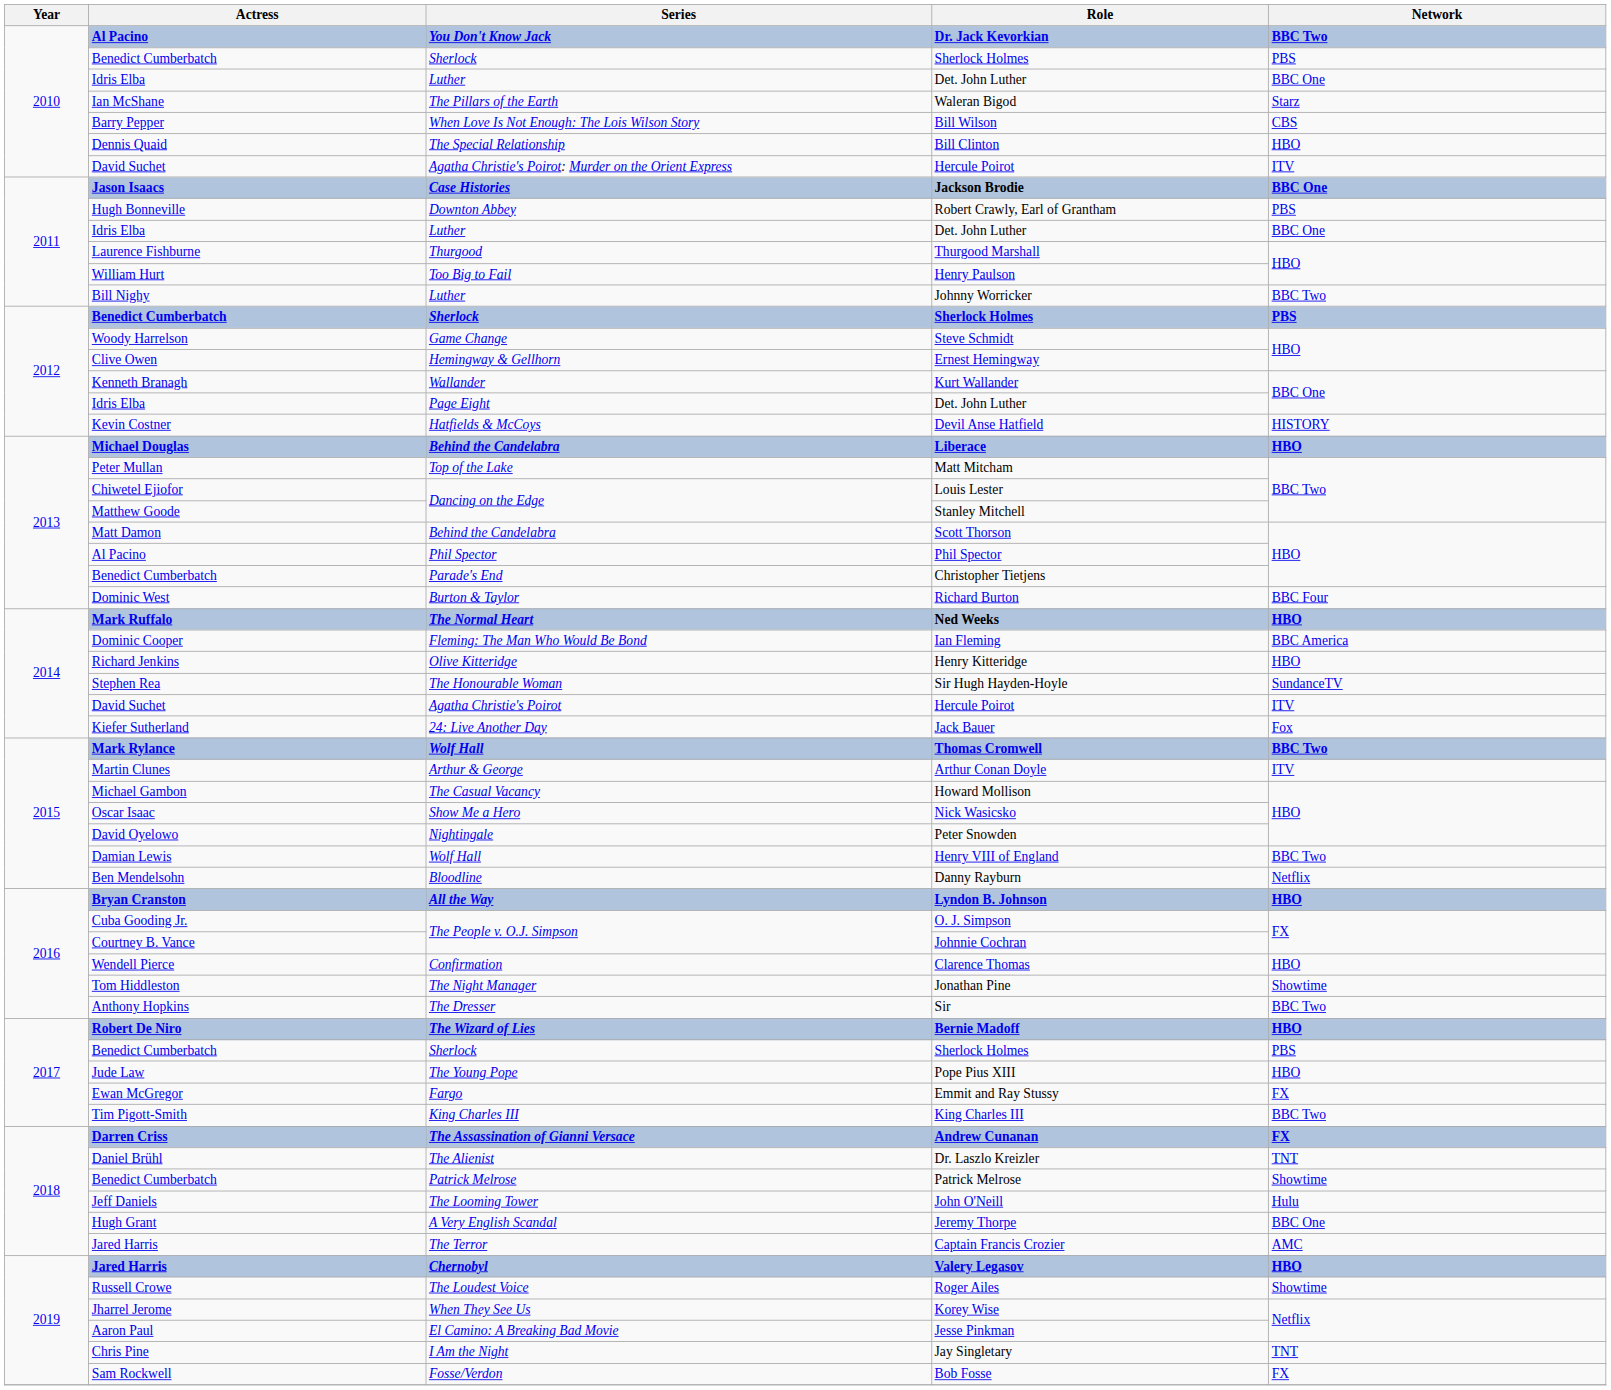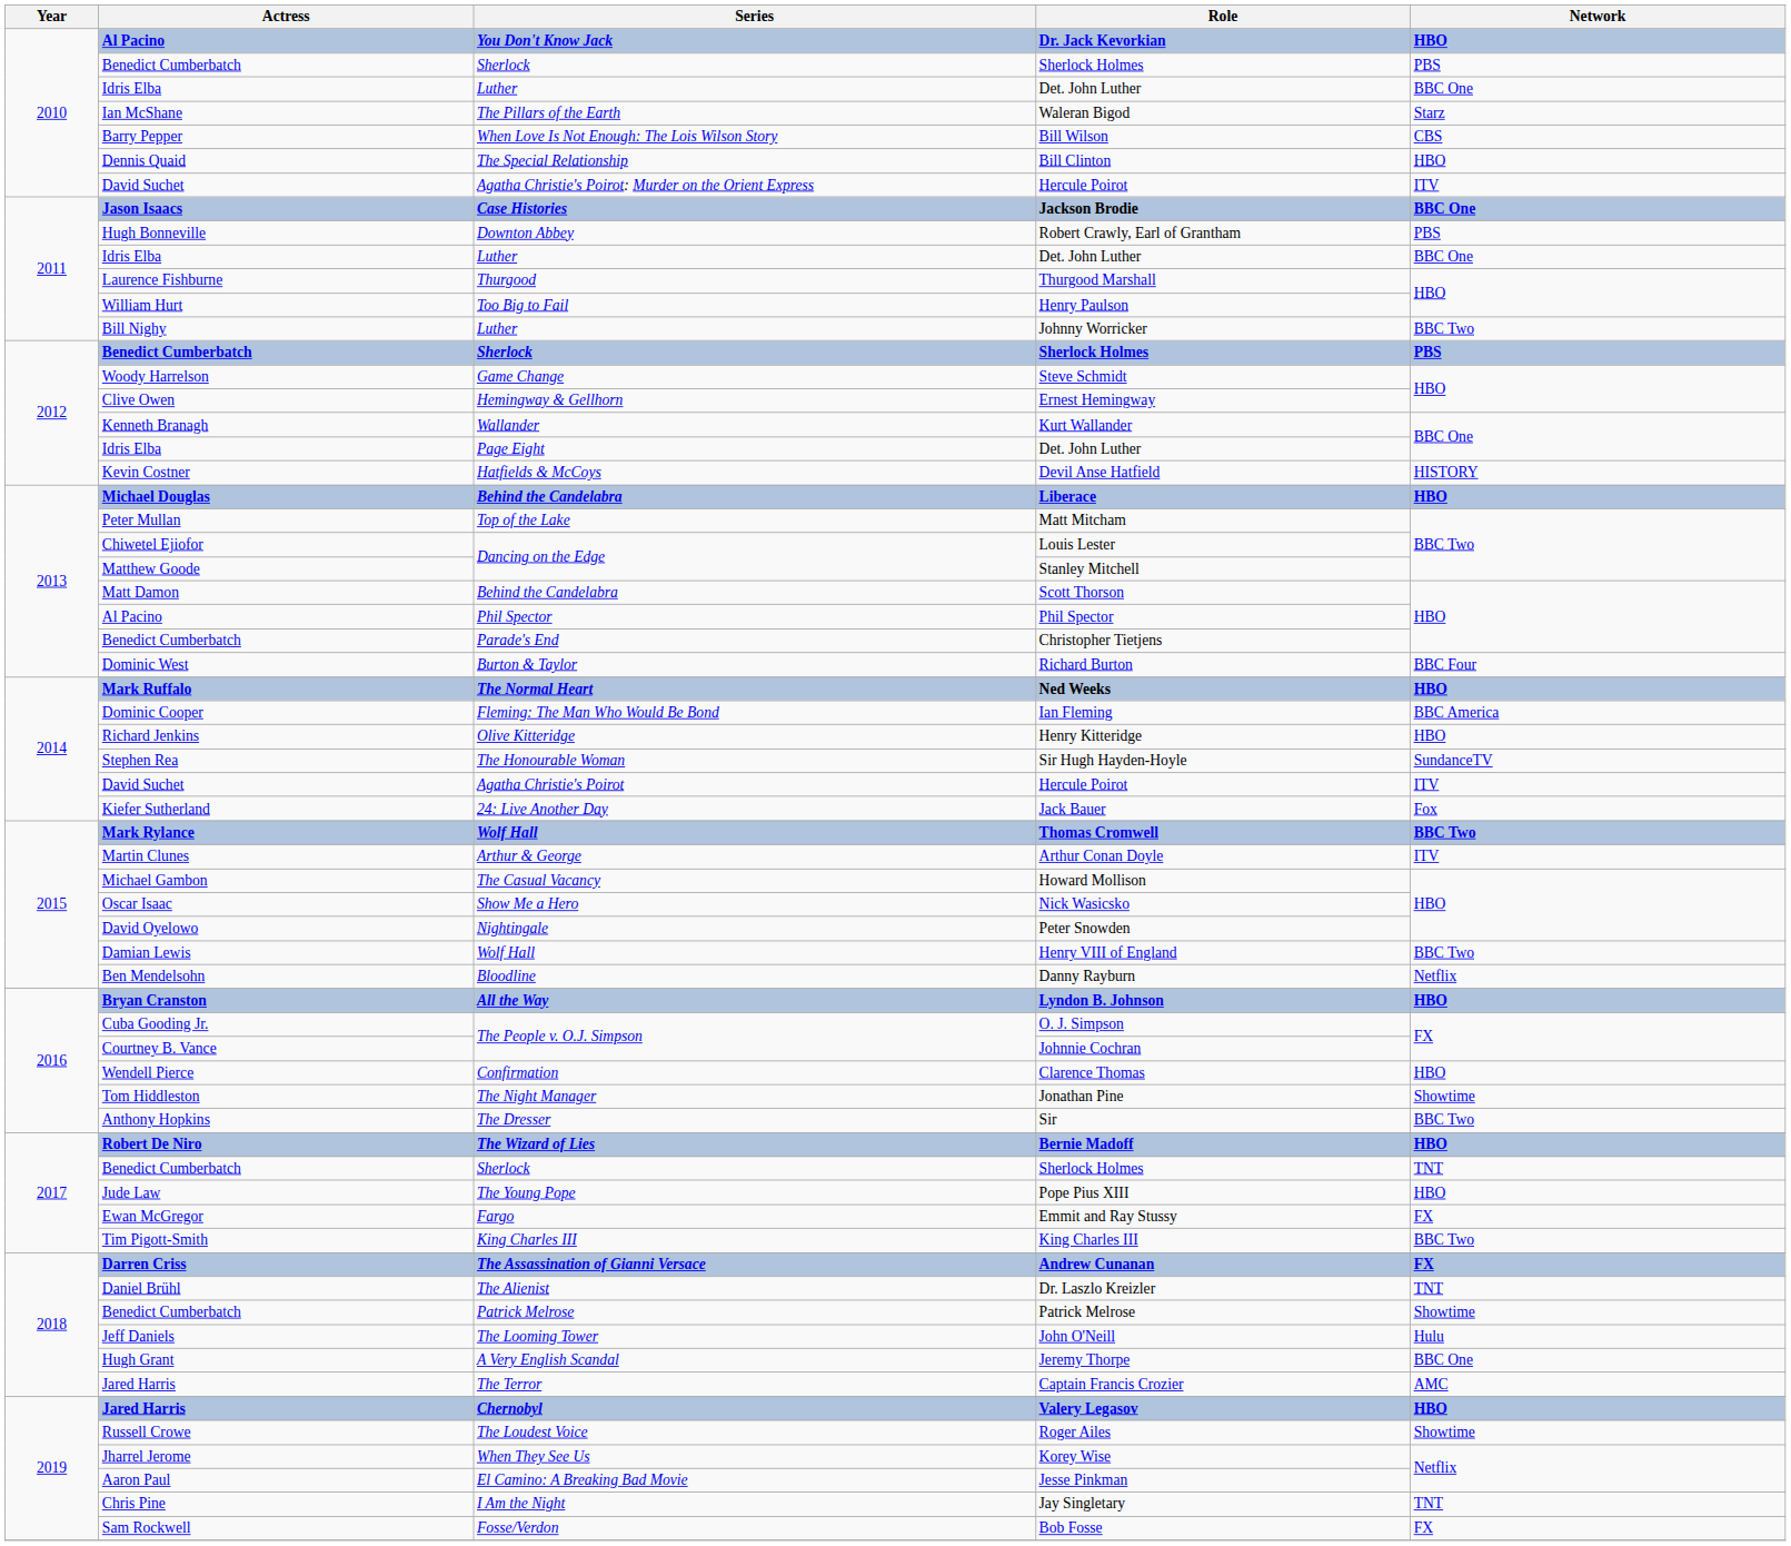 <table class="wikitable" width="95%" cellpadding="5">
 <tr>
 <th width="5%">Year</th>
 <th width="20%">Actress</th>
 <th width="30%">Series</th>
 <th width="20%">Role</th>
 <th width="20%">Network</th>
 </tr>
 <tr>
 <td rowspan="7" style="text-align:center;"><a href='#'>2010</a></td>
 <td style="background:#B0C4DE;"><strong><a href='#'>Al Pacino</a></strong></td>
 <td style="background:#B0C4DE;"><strong><em><a href='#'>You Don't Know Jack</a></em></strong></td>
 <td style="background:#B0C4DE;"><strong><a href='#'>Dr. Jack Kevorkian</a></strong></td>
-<td style="background:#B0C4DE;"><strong><a href='#'>BBC Two</a></strong></td>
+<td style="background:#B0C4DE;"><strong><a href='#'>HBO</a></strong></td>
 </tr>
 <tr>
 <td><a href='#'>Benedict Cumberbatch</a></td>
 <td><em><a href='#'>Sherlock</a></em></td>
 <td><a href='#'>Sherlock Holmes</a></td>
 <td><a href='#'>PBS</a></td>
 </tr>
 <tr>
 <td><a href='#'>Idris Elba</a></td>
 <td><em><a href='#'>Luther</a></em></td>
 <td>Det. John Luther</td>
 <td><a href='#'>BBC One</a></td>
 </tr>
 <tr>
 <td><a href='#'>Ian McShane</a></td>
 <td><em><a href='#'>The Pillars of the Earth</a></em></td>
 <td>Waleran Bigod</td>
 <td><a href='#'>Starz</a></td>
 </tr>
 <tr>
 <td><a href='#'>Barry Pepper</a></td>
 <td><em><a href='#'>When Love Is Not Enough: The Lois Wilson Story</a></em></td>
 <td><a href='#'>Bill Wilson</a></td>
 <td><a href='#'>CBS</a></td>
 </tr>
 <tr>
 <td><a href='#'>Dennis Quaid</a></td>
 <td><em><a href='#'>The Special Relationship</a></em></td>
 <td><a href='#'>Bill Clinton</a></td>
 <td><a href='#'>HBO</a></td>
 </tr>
 <tr>
 <td><a href='#'>David Suchet</a></td>
 <td><em><a href='#'>Agatha Christie's Poirot</a>: <a href='#'>Murder on the Orient Express</a></em></td>
 <td><a href='#'>Hercule Poirot</a></td>
 <td><a href='#'>ITV</a></td>
 </tr>
 <tr>
 <td rowspan="6" style="text-align:center;"><a href='#'>2011</a></td>
 <td style="background:#B0C4DE;"><strong><a href='#'>Jason Isaacs</a></strong></td>
 <td style="background:#B0C4DE;"><strong><em><a href='#'>Case Histories</a></em></strong></td>
 <td style="background:#B0C4DE;"><strong>Jackson Brodie</strong></td>
 <td style="background:#B0C4DE;"><strong><a href='#'>BBC One</a></strong></td>
 </tr>
 <tr>
 <td><a href='#'>Hugh Bonneville</a></td>
 <td><em><a href='#'>Downton Abbey</a></em></td>
 <td>Robert Crawly, Earl of Grantham</td>
 <td><a href='#'>PBS</a></td>
 </tr>
 <tr>
 <td><a href='#'>Idris Elba</a></td>
 <td><em><a href='#'>Luther</a></em></td>
 <td>Det. John Luther</td>
 <td><a href='#'>BBC One</a></td>
 </tr>
 <tr>
 <td><a href='#'>Laurence Fishburne</a></td>
 <td><em><a href='#'>Thurgood</a></em></td>
 <td><a href='#'>Thurgood Marshall</a></td>
 <td rowspan="2"><a href='#'>HBO</a></td>
 </tr>
 <tr>
 <td><a href='#'>William Hurt</a></td>
 <td><em><a href='#'>Too Big to Fail</a></em></td>
 <td><a href='#'>Henry Paulson</a></td>
 </tr>
 <tr>
 <td><a href='#'>Bill Nighy</a></td>
 <td><em><a href='#'>Luther</a></em></td>
 <td>Johnny Worricker</td>
 <td><a href='#'>BBC Two</a></td>
 </tr>
 <tr>
 <td rowspan="6" style="text-align:center;"><a href='#'>2012</a></td>
 <td style="background:#B0C4DE;"><strong><a href='#'>Benedict Cumberbatch</a></strong></td>
 <td style="background:#B0C4DE;"><strong><em><a href='#'>Sherlock</a></em></strong></td>
 <td style="background:#B0C4DE;"><strong><a href='#'>Sherlock Holmes</a></strong></td>
 <td style="background:#B0C4DE;"><strong><a href='#'>PBS</a></strong></td>
 </tr>
 <tr>
 <td><a href='#'>Woody Harrelson</a></td>
 <td><em><a href='#'>Game Change</a></em></td>
 <td><a href='#'>Steve Schmidt</a></td>
 <td rowspan="2"><a href='#'>HBO</a></td>
 </tr>
 <tr>
 <td><a href='#'>Clive Owen</a></td>
 <td><em><a href='#'>Hemingway & Gellhorn</a></em></td>
 <td><a href='#'>Ernest Hemingway</a></td>
 </tr>
 <tr>
 <td><a href='#'>Kenneth Branagh</a></td>
 <td><em><a href='#'>Wallander</a></em></td>
 <td><a href='#'>Kurt Wallander</a></td>
 <td rowspan="2"><a href='#'>BBC One</a></td>
 </tr>
 <tr>
 <td><a href='#'>Idris Elba</a></td>
 <td><em><a href='#'>Page Eight</a></em></td>
 <td>Det. John Luther</td>
 </tr>
 <tr>
 <td><a href='#'>Kevin Costner</a></td>
 <td><em><a href='#'>Hatfields & McCoys</a></em></td>
 <td><a href='#'>Devil Anse Hatfield</a></td>
 <td><a href='#'>HISTORY</a></td>
 </tr>
 <tr>
 <td rowspan="8" style="text-align:center;"><a href='#'>2013</a></td>
 <td style="background:#B0C4DE;"><strong><a href='#'>Michael Douglas</a></strong></td>
 <td style="background:#B0C4DE;"><strong><em><a href='#'>Behind the Candelabra</a></em></strong></td>
 <td style="background:#B0C4DE;"><strong><a href='#'>Liberace</a></strong></td>
 <td style="background:#B0C4DE;"><strong><a href='#'>HBO</a></strong></td>
 </tr>
 <tr>
 <td><a href='#'>Peter Mullan</a></td>
 <td><em><a href='#'>Top of the Lake</a></em></td>
 <td>Matt Mitcham</td>
 <td rowspan="3"><a href='#'>BBC Two</a></td>
 </tr>
 <tr>
 <td><a href='#'>Chiwetel Ejiofor</a></td>
 <td rowspan=2><em><a href='#'>Dancing on the Edge</a></em></td>
 <td>Louis Lester</td>
 </tr>
 <tr>
 <td><a href='#'>Matthew Goode</a></td>
 <td>Stanley Mitchell</td>
 </tr>
 <tr>
 <td><a href='#'>Matt Damon</a></td>
 <td><em><a href='#'>Behind the Candelabra</a></em></td>
 <td><a href='#'>Scott Thorson</a></td>
 <td rowspan="3"><a href='#'>HBO</a></td>
 </tr>
 <tr>
 <td><a href='#'>Al Pacino</a></td>
 <td><em><a href='#'>Phil Spector</a></em></td>
 <td><a href='#'>Phil Spector</a></td>
 </tr>
 <tr>
 <td><a href='#'>Benedict Cumberbatch</a></td>
 <td><em><a href='#'>Parade's End</a></em></td>
 <td>Christopher Tietjens</td>
 </tr>
 <tr>
 <td><a href='#'>Dominic West</a></td>
 <td><em><a href='#'>Burton & Taylor</a></em></td>
 <td><a href='#'>Richard Burton</a></td>
 <td><a href='#'>BBC Four</a></td>
 </tr>
 <tr>
 <td rowspan="6" style="text-align:center;"><a href='#'>2014</a></td>
 <td style="background:#B0C4DE;"><strong><a href='#'>Mark Ruffalo</a></strong></td>
 <td style="background:#B0C4DE;"><strong><em><a href='#'>The Normal Heart</a></em></strong></td>
 <td style="background:#B0C4DE;"><strong>Ned Weeks</strong></td>
 <td style="background:#B0C4DE;"><strong><a href='#'>HBO</a></strong></td>
 </tr>
 <tr>
 <td><a href='#'>Dominic Cooper</a></td>
 <td><em><a href='#'>Fleming: The Man Who Would Be Bond</a></em></td>
 <td><a href='#'>Ian Fleming</a></td>
 <td><a href='#'>BBC America</a></td>
 </tr>
 <tr>
 <td><a href='#'>Richard Jenkins</a></td>
 <td><em><a href='#'>Olive Kitteridge</a></em></td>
 <td>Henry Kitteridge</td>
 <td><a href='#'>HBO</a></td>
 </tr>
 <tr>
 <td><a href='#'>Stephen Rea</a></td>
 <td><em><a href='#'>The Honourable Woman</a></em></td>
 <td>Sir Hugh Hayden-Hoyle</td>
 <td><a href='#'>SundanceTV</a></td>
 </tr>
 <tr>
 <td><a href='#'>David Suchet</a></td>
 <td><em><a href='#'>Agatha Christie's Poirot</a></em></td>
 <td><a href='#'>Hercule Poirot</a></td>
 <td><a href='#'>ITV</a></td>
 </tr>
 <tr>
 <td><a href='#'>Kiefer Sutherland</a></td>
 <td><em><a href='#'>24: Live Another Day</a></em></td>
 <td><a href='#'>Jack Bauer</a></td>
 <td><a href='#'>Fox</a></td>
 </tr>
 <tr>
 <td rowspan="7" style="text-align:center;"><a href='#'>2015</a></td>
 <td style="background:#B0C4DE;"><strong><a href='#'>Mark Rylance</a></strong></td>
 <td style="background:#B0C4DE;"><strong><em><a href='#'>Wolf Hall</a></em></strong></td>
 <td style="background:#B0C4DE;"><strong><a href='#'>Thomas Cromwell</a></strong></td>
 <td style="background:#B0C4DE;"><strong><a href='#'>BBC Two</a></strong></td>
 </tr>
 <tr>
 <td><a href='#'>Martin Clunes</a></td>
 <td><em><a href='#'>Arthur & George</a></em></td>
 <td><a href='#'>Arthur Conan Doyle</a></td>
 <td><a href='#'>ITV</a></td>
 </tr>
 <tr>
 <td><a href='#'>Michael Gambon</a></td>
 <td><em><a href='#'>The Casual Vacancy</a></em></td>
 <td>Howard Mollison</td>
 <td rowspan="3"><a href='#'>HBO</a></td>
 </tr>
 <tr>
 <td><a href='#'>Oscar Isaac</a></td>
 <td><em><a href='#'>Show Me a Hero</a></em></td>
 <td><a href='#'>Nick Wasicsko</a></td>
 </tr>
 <tr>
 <td><a href='#'>David Oyelowo</a></td>
 <td><em><a href='#'>Nightingale</a></em></td>
 <td>Peter Snowden</td>
 </tr>
 <tr>
 <td><a href='#'>Damian Lewis</a></td>
 <td><em><a href='#'>Wolf Hall</a></em></td>
 <td><a href='#'>Henry VIII of England</a></td>
 <td><a href='#'>BBC Two</a></td>
 </tr>
 <tr>
 <td><a href='#'>Ben Mendelsohn</a></td>
 <td><em><a href='#'>Bloodline</a></em></td>
 <td>Danny Rayburn</td>
 <td><a href='#'>Netflix</a></td>
 </tr>
 <tr>
 <td rowspan="6" style="text-align:center;"><a href='#'>2016</a></td>
 <td style="background:#B0C4DE;"><strong><a href='#'>Bryan Cranston</a></strong></td>
 <td style="background:#B0C4DE;"><strong><em><a href='#'>All the Way</a></em></strong></td>
 <td style="background:#B0C4DE;"><strong><a href='#'>Lyndon B. Johnson</a></strong></td>
 <td style="background:#B0C4DE;"><strong><a href='#'>HBO</a></strong></td>
 </tr>
 <tr>
 <td><a href='#'>Cuba Gooding Jr.</a></td>
 <td rowspan="2"><em><a href='#'>The People v. O.J. Simpson</a></em></td>
 <td><a href='#'>O. J. Simpson</a></td>
 <td rowspan="2"><a href='#'>FX</a></td>
 </tr>
 <tr>
 <td><a href='#'>Courtney B. Vance</a></td>
 <td><a href='#'>Johnnie Cochran</a></td>
 </tr>
 <tr>
 <td><a href='#'>Wendell Pierce</a></td>
 <td><em><a href='#'>Confirmation</a></em></td>
 <td><a href='#'>Clarence Thomas</a></td>
 <td><a href='#'>HBO</a></td>
 </tr>
 <tr>
 <td><a href='#'>Tom Hiddleston</a></td>
 <td><em><a href='#'>The Night Manager</a></em></td>
 <td>Jonathan Pine</td>
 <td><a href='#'>Showtime</a></td>
 </tr>
 <tr>
 <td><a href='#'>Anthony Hopkins</a></td>
 <td><em><a href='#'>The Dresser</a></em></td>
 <td>Sir</td>
 <td><a href='#'>BBC Two</a></td>
 </tr>
 <tr>
 <td rowspan="5" style="text-align:center;"><a href='#'>2017</a><br></td>
 <td style="background:#B0C4DE;"><strong><a href='#'>Robert De Niro</a></strong></td>
 <td style="background:#B0C4DE;"><strong><em><a href='#'>The Wizard of Lies</a></em></strong></td>
 <td style="background:#B0C4DE;"><strong><a href='#'>Bernie Madoff</a></strong></td>
 <td style="background:#B0C4DE;"><strong><a href='#'>HBO</a></strong></td>
 </tr>
 <tr>
 <td><a href='#'>Benedict Cumberbatch</a></td>
 <td><em><a href='#'>Sherlock</a></em></td>
 <td><a href='#'>Sherlock Holmes</a></td>
-<td><a href='#'>PBS</a></td>
+<td><a href='#'>TNT</a></td>
 </tr>
 <tr>
 <td><a href='#'>Jude Law</a></td>
 <td><em><a href='#'>The Young Pope</a></em></td>
 <td>Pope Pius XIII</td>
 <td><a href='#'>HBO</a></td>
 </tr>
 <tr>
 <td><a href='#'>Ewan McGregor</a></td>
 <td><em><a href='#'>Fargo</a></em></td>
 <td>Emmit and Ray Stussy</td>
 <td><a href='#'>FX</a></td>
 </tr>
 <tr>
 <td><a href='#'>Tim Pigott-Smith</a></td>
 <td><em><a href='#'>King Charles III</a></em></td>
 <td><a href='#'>King Charles III</a></td>
 <td><a href='#'>BBC Two</a></td>
 </tr>
 <tr>
 <td rowspan="6" style="text-align:center;"><a href='#'>2018</a><br></td>
 <td style="background:#B0C4DE;"><strong><a href='#'>Darren Criss</a> </strong></td>
 <td style="background:#B0C4DE;"><strong><em><a href='#'>The Assassination of Gianni Versace</a></em></strong></td>
 <td style="background:#B0C4DE;"><strong><a href='#'>Andrew Cunanan</a></strong></td>
 <td style="background:#B0C4DE;"><strong><a href='#'>FX</a></strong></td>
 </tr>
 <tr>
 <td><a href='#'>Daniel Brühl</a></td>
 <td><em><a href='#'>The Alienist</a></em></td>
 <td>Dr. Laszlo Kreizler</td>
 <td><a href='#'>TNT</a></td>
 </tr>
 <tr>
 <td><a href='#'>Benedict Cumberbatch</a></td>
 <td><em><a href='#'>Patrick Melrose</a></em></td>
 <td>Patrick Melrose</td>
 <td><a href='#'>Showtime</a></td>
 </tr>
 <tr>
 <td><a href='#'>Jeff Daniels</a></td>
 <td><em><a href='#'>The Looming Tower</a></em></td>
 <td><a href='#'>John O'Neill</a></td>
 <td><a href='#'>Hulu</a></td>
 </tr>
 <tr>
 <td><a href='#'>Hugh Grant</a></td>
 <td><em><a href='#'>A Very English Scandal</a></em></td>
 <td><a href='#'>Jeremy Thorpe</a></td>
 <td><a href='#'>BBC One</a></td>
 </tr>
 <tr>
 <td><a href='#'>Jared Harris</a></td>
 <td><em><a href='#'>The Terror</a></em></td>
 <td><a href='#'>Captain Francis Crozier</a></td>
 <td><a href='#'>AMC</a></td>
 </tr>
 <tr>
 <td rowspan="6" style="text-align:center;"><a href='#'>2019</a><br></td>
 <td style="background:#B0C4DE;"><strong><a href='#'>Jared Harris</a> </strong></td>
 <td style="background:#B0C4DE;"><strong><em><a href='#'>Chernobyl</a></em></strong></td>
 <td style="background:#B0C4DE;"><strong><a href='#'>Valery Legasov</a></strong></td>
 <td style="background:#B0C4DE;"><strong><a href='#'>HBO</a></strong></td>
 </tr>
 <tr>
 <td><a href='#'>Russell Crowe</a></td>
 <td><em><a href='#'>The Loudest Voice</a></em></td>
 <td><a href='#'>Roger Ailes</a></td>
 <td><a href='#'>Showtime</a></td>
 </tr>
 <tr>
 <td><a href='#'>Jharrel Jerome</a></td>
 <td><em><a href='#'>When They See Us</a></em></td>
 <td><a href='#'>Korey Wise</a></td>
 <td rowspan="2"><a href='#'>Netflix</a></td>
 </tr>
 <tr>
 <td><a href='#'>Aaron Paul</a></td>
 <td><em><a href='#'>El Camino: A Breaking Bad Movie</a></em></td>
 <td><a href='#'>Jesse Pinkman</a></td>
 </tr>
 <tr>
 <td><a href='#'>Chris Pine</a></td>
 <td><em><a href='#'>I Am the Night</a></em></td>
 <td>Jay Singletary</td>
 <td><a href='#'>TNT</a></td>
 </tr>
 <tr>
 <td><a href='#'>Sam Rockwell</a></td>
 <td><em><a href='#'>Fosse/Verdon</a></em></td>
 <td><a href='#'>Bob Fosse</a></td>
 <td><a href='#'>FX</a></td>
 </tr>
 <tr>
 </tr>
 </table>
